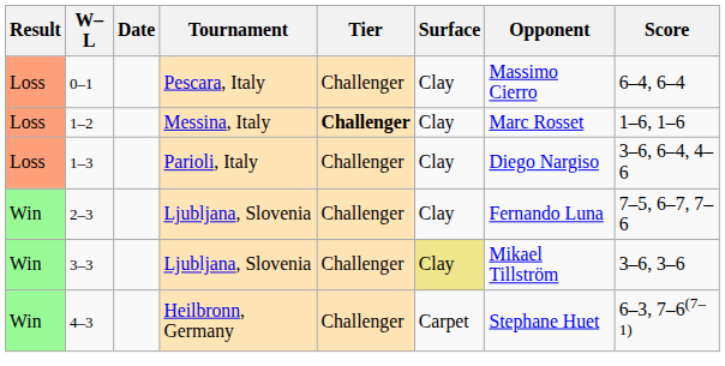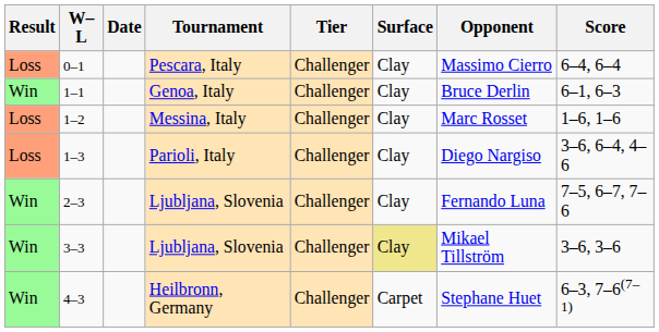 <table class="sortable wikitable">
 <tr>
 <th>Result</th>
 <th class="unsortable">W–L</th>
 <th>Date</th>
 <th>Tournament</th>
 <th>Tier</th>
 <th>Surface</th>
 <th>Opponent</th>
 <th class="unsortable">Score</th>
 </tr>
 <tr>
 <td style="background:#ffa07a;">Loss</td>
 <td><small>0–1</small></td>
 <td></td>
 <td style="background:moccasin;"><a href='#'>Pescara</a>, Italy</td>
 <td style="background:moccasin;">Challenger</td>
 <td>Clay</td>
 <td> <a href='#'>Massimo Cierro</a></td>
 <td>6–4, 6–4</td>
 </tr>
 <tr>
+<td style="background:#98fb98;">Win</td>
+<td><small>1–1</small></td>
+<td></td>
+<td style="background:moccasin;"><a href='#'>Genoa</a>, Italy</td>
+<td style="background:moccasin;">Challenger</td>
+<td>Clay</td>
+<td> <a href='#'>Bruce Derlin</a></td>
+<td>6–1, 6–3</td>
+</tr>
+<tr>
 <td style="background:#ffa07a;">Loss</td>
 <td><small>1–2</small></td>
 <td></td>
 <td style="background:moccasin;"><a href='#'>Messina</a>, Italy</td>
-<td style="background:moccasin;"><strong>Challenger</strong></td>
+<td style="background:moccasin;">Challenger</td>
 <td>Clay</td>
 <td> <a href='#'>Marc Rosset</a></td>
 <td>1–6, 1–6</td>
 </tr>
 <tr>
 <td style="background:#ffa07a;">Loss</td>
 <td><small>1–3</small></td>
 <td></td>
 <td style="background:moccasin;"><a href='#'>Parioli</a>, Italy</td>
 <td style="background:moccasin;">Challenger</td>
 <td>Clay</td>
 <td> <a href='#'>Diego Nargiso</a></td>
 <td>3–6, 6–4, 4–6</td>
 </tr>
 <tr>
 <td style="background:#98fb98;">Win</td>
 <td><small>2–3</small></td>
 <td></td>
 <td style="background:moccasin;"><a href='#'>Ljubljana</a>, Slovenia</td>
 <td style="background:moccasin;">Challenger</td>
 <td>Clay</td>
 <td> <a href='#'>Fernando Luna</a></td>
 <td>7–5, 6–7, 7–6</td>
 </tr>
 <tr>
 <td style="background:#98fb98;">Win</td>
 <td><small>3–3</small></td>
 <td></td>
 <td style="background:moccasin;"><a href='#'>Ljubljana</a>, Slovenia</td>
 <td style="background:moccasin;">Challenger</td>
 <td style="background: khaki;">Clay</td>
 <td> <a href='#'>Mikael Tillström</a></td>
 <td>3–6, 3–6</td>
 </tr>
 <tr>
 <td style="background:#98fb98;">Win</td>
 <td><small>4–3</small></td>
 <td></td>
 <td style="background:moccasin;"><a href='#'>Heilbronn</a>, Germany</td>
 <td style="background:moccasin;">Challenger</td>
 <td>Carpet</td>
 <td> <a href='#'>Stephane Huet</a></td>
 <td>6–3, 7–6<sup>(7–1)</sup></td>
 </tr>
 </table>
